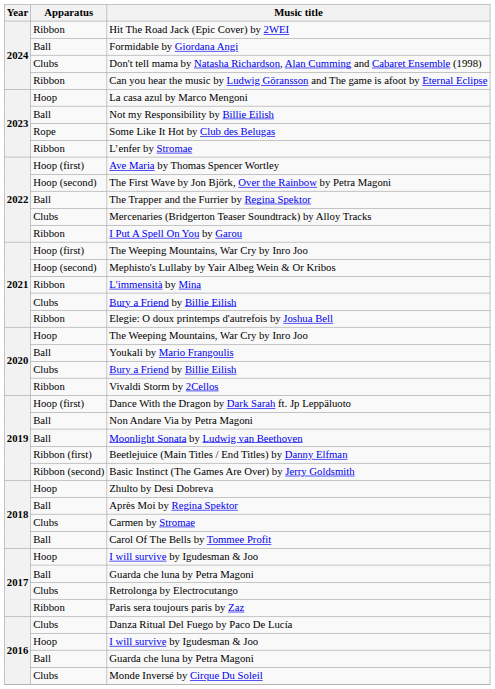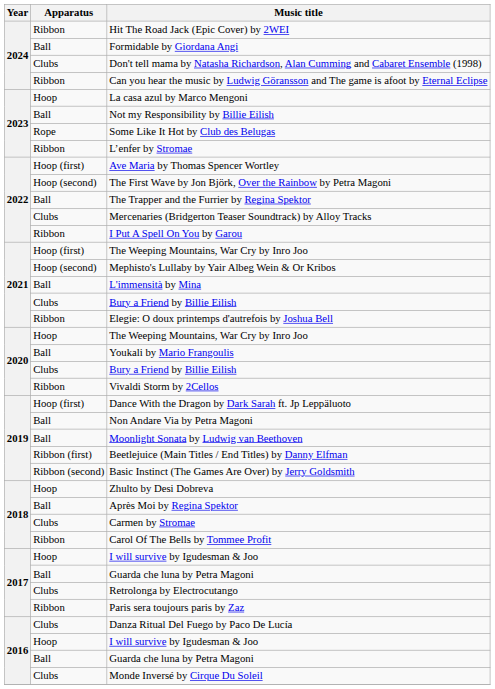 <table class="wikitable plainrowheaders">
 <tr>
 <th scope=col>Year</th>
 <th scope=col>Apparatus</th>
 <th scope=col>Music title</th>
 </tr>
 <tr>
 <th scope=row rowspan=4>2024</th>
 <td>Ribbon</td>
 <td>Hit The Road Jack (Epic Cover) by <a href='#'>2WEI</a></td>
 </tr>
 <tr>
 <td>Ball</td>
 <td>Formidable by <a href='#'>Giordana Angi</a></td>
 </tr>
 <tr>
 <td>Clubs</td>
 <td>Don't tell mama by <a href='#'>Natasha Richardson</a>, <a href='#'>Alan Cumming</a> and <a href='#'>Cabaret Ensemble</a> (1998)</td>
 </tr>
 <tr>
 <td>Ribbon</td>
 <td>Can you hear the music by <a href='#'>Ludwig Göransson</a> and The game is afoot by <a href='#'>Eternal Eclipse</a></td>
 </tr>
 <tr>
 <th scope=row rowspan=4>2023</th>
 <td>Hoop</td>
 <td>La casa azul by Marco Mengoni</td>
 </tr>
 <tr>
 <td>Ball</td>
 <td>Not my Responsibility by <a href='#'>Billie Eilish</a></td>
 </tr>
 <tr>
 <td>Rope</td>
 <td>Some Like It Hot by <a href='#'>Club des Belugas</a></td>
 </tr>
 <tr>
 <td>Ribbon</td>
 <td>L’enfer by <a href='#'>Stromae</a></td>
 </tr>
 <tr>
 <th scope=row rowspan=5>2022</th>
 <td>Hoop (first)</td>
 <td><a href='#'>Ave Maria</a> by Thomas Spencer Wortley</td>
 </tr>
 <tr>
 <td>Hoop (second)</td>
 <td>The First Wave by Jon Björk, <a href='#'>Over the Rainbow</a> by Petra Magoni</td>
 </tr>
 <tr>
 <td>Ball</td>
 <td>The Trapper and the Furrier by <a href='#'>Regina Spektor</a></td>
 </tr>
 <tr>
 <td>Clubs</td>
 <td>Mercenaries (Bridgerton Teaser Soundtrack) by Alloy Tracks</td>
 </tr>
 <tr>
 <td>Ribbon</td>
 <td><a href='#'>I Put A Spell On You</a> by <a href='#'>Garou</a></td>
 </tr>
 <tr>
 <th scope=row rowspan=5>2021</th>
 <td>Hoop (first)</td>
 <td>The Weeping Mountains, War Cry by Inro Joo</td>
 </tr>
 <tr>
 <td>Hoop (second)</td>
 <td>Mephisto's Lullaby by Yair Albeg Wein & Or Kribos</td>
 </tr>
 <tr>
-<td>Ribbon</td>
+<td>Ball</td>
 <td><a href='#'>L'immensità</a> by <a href='#'>Mina</a></td>
 </tr>
 <tr>
 <td>Clubs</td>
 <td><a href='#'>Bury a Friend</a> by <a href='#'>Billie Eilish</a></td>
 </tr>
 <tr>
 <td>Ribbon</td>
 <td>Elegie: O doux printemps d'autrefois by <a href='#'>Joshua Bell</a></td>
 </tr>
 <tr>
 <th scope=row rowspan=4>2020</th>
 <td>Hoop</td>
 <td>The Weeping Mountains, War Cry by Inro Joo</td>
 </tr>
 <tr>
 <td>Ball</td>
 <td>Youkali by <a href='#'>Mario Frangoulis</a></td>
 </tr>
 <tr>
 <td>Clubs</td>
 <td><a href='#'>Bury a Friend</a> by <a href='#'>Billie Eilish</a></td>
 </tr>
 <tr>
 <td>Ribbon</td>
 <td>Vivaldi Storm by <a href='#'>2Cellos</a></td>
 </tr>
 <tr>
 <th scope=row rowspan=5>2019</th>
 <td>Hoop (first)</td>
 <td>Dance With the Dragon by <a href='#'>Dark Sarah</a> ft. Jp Leppäluoto</td>
 </tr>
 <tr>
 <td>Ball</td>
 <td>Non Andare Via by Petra Magoni</td>
 </tr>
 <tr>
 <td>Ball</td>
 <td><a href='#'>Moonlight Sonata</a> by <a href='#'>Ludwig van Beethoven</a></td>
 </tr>
 <tr>
 <td>Ribbon (first)</td>
 <td>Beetlejuice (Main Titles / End Titles) by <a href='#'>Danny Elfman</a></td>
 </tr>
 <tr>
 <td>Ribbon (second)</td>
 <td>Basic Instinct (The Games Are Over) by <a href='#'>Jerry Goldsmith</a></td>
 </tr>
 <tr>
 <th scope=row rowspan=4>2018</th>
 <td>Hoop</td>
 <td>Zhulto by Desi Dobreva</td>
 </tr>
 <tr>
 <td>Ball</td>
 <td>Après Moi by <a href='#'>Regina Spektor</a></td>
 </tr>
 <tr>
 <td>Clubs</td>
 <td>Carmen by <a href='#'>Stromae</a></td>
 </tr>
 <tr>
-<td>Ball</td>
+<td>Ribbon</td>
 <td>Carol Of The Bells by <a href='#'>Tommee Profit</a></td>
 </tr>
 <tr>
 <th scope=row rowspan=4>2017</th>
 <td>Hoop</td>
 <td><a href='#'>I will survive</a> by Igudesman & Joo</td>
 </tr>
 <tr>
 <td>Ball</td>
 <td>Guarda che luna by Petra Magoni</td>
 </tr>
 <tr>
 <td>Clubs</td>
 <td>Retrolonga by Electrocutango</td>
 </tr>
 <tr>
 <td>Ribbon</td>
 <td>Paris sera toujours paris by <a href='#'>Zaz</a></td>
 </tr>
 <tr>
 <th scope=row rowspan=4>2016</th>
 <td>Clubs</td>
 <td>Danza Ritual Del Fuego by Paco De Lucía</td>
 </tr>
 <tr>
 <td>Hoop</td>
 <td><a href='#'>I will survive</a> by Igudesman & Joo</td>
 </tr>
 <tr>
 <td>Ball</td>
 <td>Guarda che luna by Petra Magoni</td>
 </tr>
 <tr>
 <td>Clubs</td>
 <td>Monde Inversé by <a href='#'>Cirque Du Soleil</a></td>
 </tr>
 <tr>
 </tr>
 </table>
